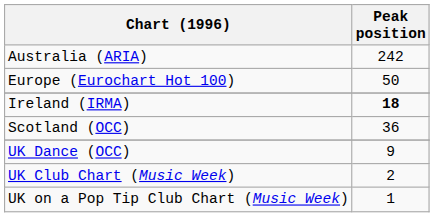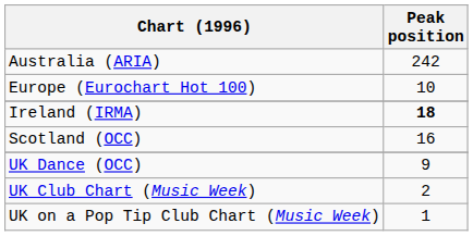 <table class="wikitable sortable">
 <tr>
 <th>Chart (1996)</th>
 <th>Peak<br>position</th>
 </tr>
 <tr>
 <td align="left">Australia (<a href='#'>ARIA</a>)</td>
 <td align="center">242</td>
 </tr>
 <tr>
 <td align="left">Europe (<a href='#'>Eurochart Hot 100</a>)</td>
-<td align="center">50</td>
+<td align="center">10</td>
 </tr>
 <tr>
 </tr>
 <tr>
 <td align="left">Ireland (<a href='#'>IRMA</a>)</td>
 <td align="center"><strong>18</strong></td>
 </tr>
 <tr>
 <td align="left">Scotland (<a href='#'>OCC</a>)</td>
-<td align="center">36</td>
+<td align="center">16</td>
 </tr>
 <tr>
 </tr>
 <tr>
 </tr>
 <tr>
 <td align="left"><a href='#'>UK Dance</a> (<a href='#'>OCC</a>)</td>
 <td align="center">9</td>
 </tr>
 <tr>
 <td align="left"><a href='#'>UK Club Chart</a> (<em><a href='#'>Music Week</a></em>)</td>
 <td align="center">2</td>
 </tr>
 <tr>
 <td align="left">UK on a Pop Tip Club Chart (<em><a href='#'>Music Week</a></em>)</td>
 <td align="center">1</td>
 </tr>
 </table>
